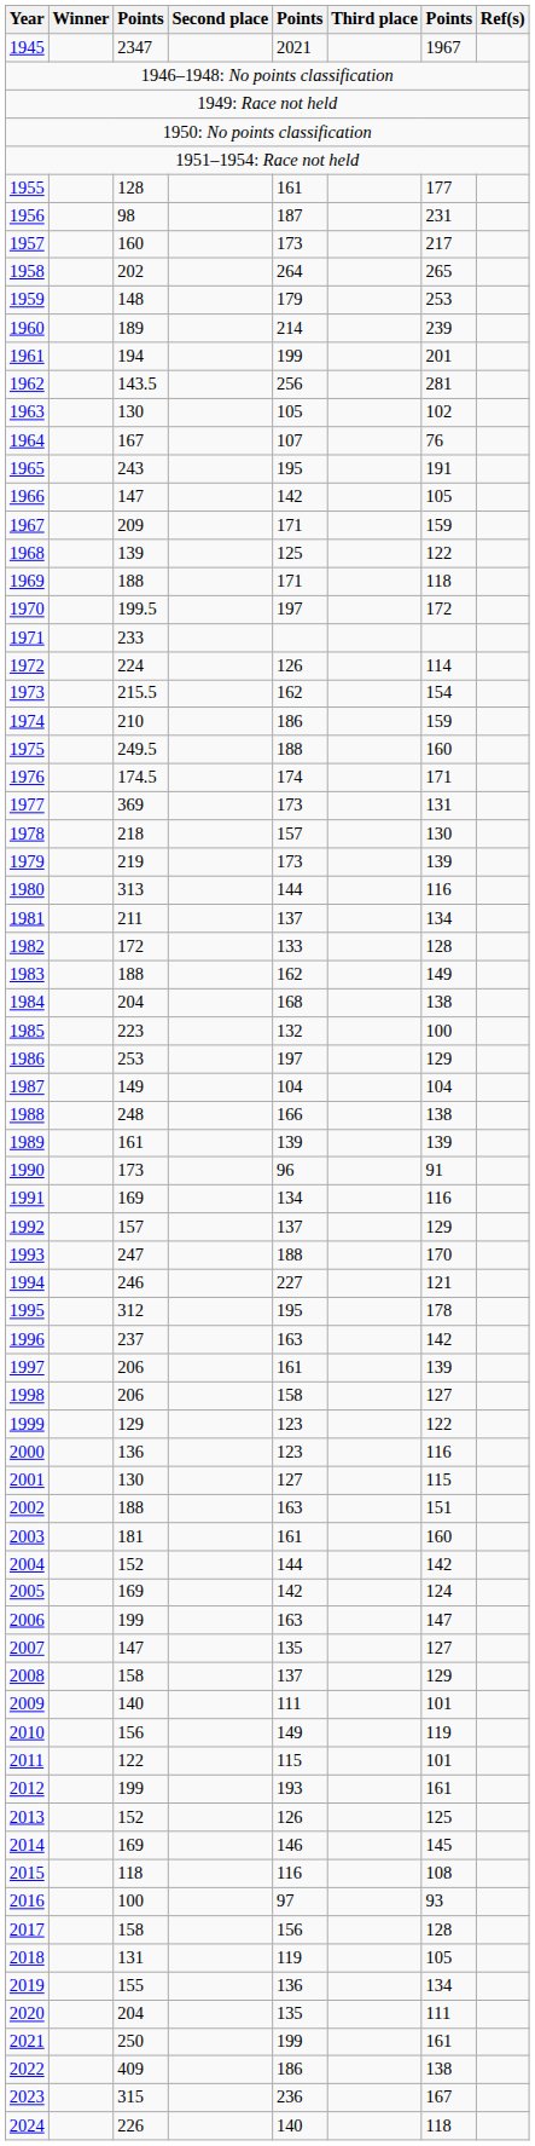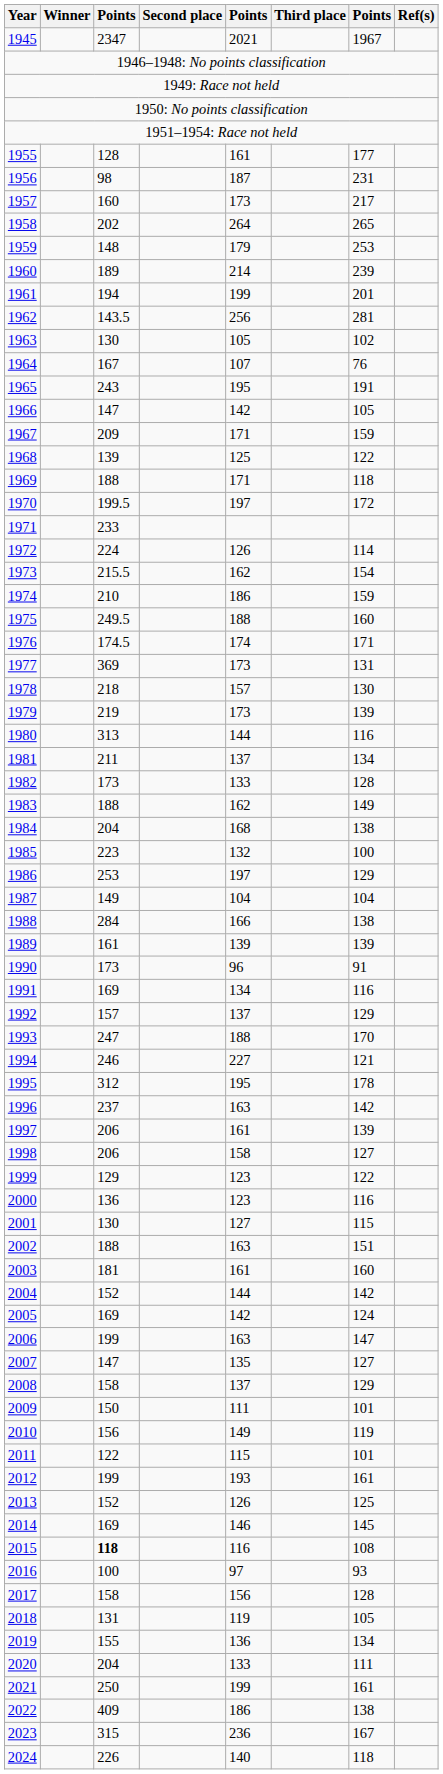 <table class="wikitable" style="font-size:93%;">
 <tr>
 <th>Year</th>
 <th>Winner</th>
 <th>Points</th>
 <th>Second place</th>
 <th>Points</th>
 <th>Third place</th>
 <th>Points</th>
 <th>Ref(s)</th>
 </tr>
 <tr>
 <td><a href='#'>1945</a></td>
 <td></td>
 <td>2347</td>
 <td></td>
 <td>2021</td>
 <td></td>
 <td>1967</td>
 <td></td>
 </tr>
 <tr>
 <td colspan=8 align="center">1946–1948: <em>No points classification</em></td>
 </tr>
 <tr>
 <td colspan=8 align="center">1949: <em>Race not held</em></td>
 </tr>
 <tr>
 <td colspan=8 align="center">1950: <em>No points classification</em></td>
 </tr>
 <tr>
 <td colspan=8 align="center">1951–1954: <em>Race not held</em></td>
 </tr>
 <tr>
 <td><a href='#'>1955</a></td>
 <td></td>
 <td>128</td>
 <td></td>
 <td>161</td>
 <td></td>
 <td>177</td>
 <td></td>
 </tr>
 <tr>
 <td><a href='#'>1956</a></td>
 <td></td>
 <td>98</td>
 <td></td>
 <td>187</td>
 <td></td>
 <td>231</td>
 <td></td>
 </tr>
 <tr>
 <td><a href='#'>1957</a></td>
 <td></td>
 <td>160</td>
 <td></td>
 <td>173</td>
 <td></td>
 <td>217</td>
 <td></td>
 </tr>
 <tr>
 <td><a href='#'>1958</a></td>
 <td></td>
 <td>202</td>
 <td></td>
 <td>264</td>
 <td></td>
 <td>265</td>
 <td></td>
 </tr>
 <tr>
 <td><a href='#'>1959</a></td>
 <td></td>
 <td>148</td>
 <td></td>
 <td>179</td>
 <td></td>
 <td>253</td>
 <td></td>
 </tr>
 <tr>
 <td><a href='#'>1960</a></td>
 <td></td>
 <td>189</td>
 <td></td>
 <td>214</td>
 <td></td>
 <td>239</td>
 <td></td>
 </tr>
 <tr>
 <td><a href='#'>1961</a></td>
 <td></td>
 <td>194</td>
 <td></td>
 <td>199</td>
 <td></td>
 <td>201</td>
 <td></td>
 </tr>
 <tr>
 <td><a href='#'>1962</a></td>
 <td></td>
 <td>143.5</td>
 <td></td>
 <td>256</td>
 <td></td>
 <td>281</td>
 <td></td>
 </tr>
 <tr>
 <td><a href='#'>1963</a></td>
 <td></td>
 <td>130</td>
 <td></td>
 <td>105</td>
 <td></td>
 <td>102</td>
 <td></td>
 </tr>
 <tr>
 <td><a href='#'>1964</a></td>
 <td></td>
 <td>167</td>
 <td></td>
 <td>107</td>
 <td></td>
 <td>76</td>
 <td></td>
 </tr>
 <tr>
 <td><a href='#'>1965</a></td>
 <td></td>
 <td>243</td>
 <td></td>
 <td>195</td>
 <td></td>
 <td>191</td>
 <td></td>
 </tr>
 <tr>
 <td><a href='#'>1966</a></td>
 <td></td>
 <td>147</td>
 <td></td>
 <td>142</td>
 <td></td>
 <td>105</td>
 <td></td>
 </tr>
 <tr>
 <td><a href='#'>1967</a></td>
 <td></td>
 <td>209</td>
 <td></td>
 <td>171</td>
 <td></td>
 <td>159</td>
 <td></td>
 </tr>
 <tr>
 <td><a href='#'>1968</a></td>
 <td></td>
 <td>139</td>
 <td></td>
 <td>125</td>
 <td></td>
 <td>122</td>
 <td></td>
 </tr>
 <tr>
 <td><a href='#'>1969</a></td>
 <td></td>
 <td>188</td>
 <td></td>
 <td>171</td>
 <td></td>
 <td>118</td>
 <td></td>
 </tr>
 <tr>
 <td><a href='#'>1970</a></td>
 <td></td>
 <td>199.5</td>
 <td></td>
 <td>197</td>
 <td></td>
 <td>172</td>
 <td></td>
 </tr>
 <tr>
 <td><a href='#'>1971</a></td>
 <td></td>
 <td>233</td>
 <td></td>
 <td></td>
 <td></td>
 <td></td>
 <td></td>
 </tr>
 <tr>
 <td><a href='#'>1972</a></td>
 <td></td>
 <td>224</td>
 <td></td>
 <td>126</td>
 <td></td>
 <td>114</td>
 <td></td>
 </tr>
 <tr>
 <td><a href='#'>1973</a></td>
 <td></td>
 <td>215.5</td>
 <td></td>
 <td>162</td>
 <td></td>
 <td>154</td>
 <td></td>
 </tr>
 <tr>
 <td><a href='#'>1974</a></td>
 <td></td>
 <td>210</td>
 <td></td>
 <td>186</td>
 <td></td>
 <td>159</td>
 <td></td>
 </tr>
 <tr>
 <td><a href='#'>1975</a></td>
 <td></td>
 <td>249.5</td>
 <td></td>
 <td>188</td>
 <td></td>
 <td>160</td>
 <td></td>
 </tr>
 <tr>
 <td><a href='#'>1976</a></td>
 <td></td>
 <td>174.5</td>
 <td></td>
 <td>174</td>
 <td></td>
 <td>171</td>
 <td></td>
 </tr>
 <tr>
 <td><a href='#'>1977</a></td>
 <td></td>
 <td>369</td>
 <td></td>
 <td>173</td>
 <td></td>
 <td>131</td>
 <td></td>
 </tr>
 <tr>
 <td><a href='#'>1978</a></td>
 <td></td>
 <td>218</td>
 <td></td>
 <td>157</td>
 <td></td>
 <td>130</td>
 <td></td>
 </tr>
 <tr>
 <td><a href='#'>1979</a></td>
 <td></td>
 <td>219</td>
 <td></td>
 <td>173</td>
 <td></td>
 <td>139</td>
 <td></td>
 </tr>
 <tr>
 <td><a href='#'>1980</a></td>
 <td></td>
 <td>313</td>
 <td></td>
 <td>144</td>
 <td></td>
 <td>116</td>
 <td></td>
 </tr>
 <tr>
 <td><a href='#'>1981</a></td>
 <td></td>
 <td>211</td>
 <td></td>
 <td>137</td>
 <td></td>
 <td>134</td>
 <td></td>
 </tr>
 <tr>
 <td><a href='#'>1982</a></td>
 <td></td>
-<td>172</td>
+<td>173</td>
 <td></td>
 <td>133</td>
 <td></td>
 <td>128</td>
 <td></td>
 </tr>
 <tr>
 <td><a href='#'>1983</a></td>
 <td></td>
 <td>188</td>
 <td></td>
 <td>162</td>
 <td></td>
 <td>149</td>
 <td></td>
 </tr>
 <tr>
 <td><a href='#'>1984</a></td>
 <td></td>
 <td>204</td>
 <td></td>
 <td>168</td>
 <td></td>
 <td>138</td>
 <td></td>
 </tr>
 <tr>
 <td><a href='#'>1985</a></td>
 <td></td>
 <td>223</td>
 <td></td>
 <td>132</td>
 <td></td>
 <td>100</td>
 <td></td>
 </tr>
 <tr>
 <td><a href='#'>1986</a></td>
 <td></td>
 <td>253</td>
 <td></td>
 <td>197</td>
 <td></td>
 <td>129</td>
 <td></td>
 </tr>
 <tr>
 <td><a href='#'>1987</a></td>
 <td></td>
 <td>149</td>
 <td></td>
 <td>104</td>
 <td></td>
 <td>104</td>
 <td></td>
 </tr>
 <tr>
 <td><a href='#'>1988</a></td>
 <td></td>
-<td>248</td>
+<td>284</td>
 <td></td>
 <td>166</td>
 <td></td>
 <td>138</td>
 <td></td>
 </tr>
 <tr>
 <td><a href='#'>1989</a></td>
 <td></td>
 <td>161</td>
 <td></td>
 <td>139</td>
 <td></td>
 <td>139</td>
 <td></td>
 </tr>
 <tr>
 <td><a href='#'>1990</a></td>
 <td></td>
 <td>173</td>
 <td></td>
 <td>96</td>
 <td></td>
 <td>91</td>
 <td></td>
 </tr>
 <tr>
 <td><a href='#'>1991</a></td>
 <td></td>
 <td>169</td>
 <td></td>
 <td>134</td>
 <td></td>
 <td>116</td>
 <td></td>
 </tr>
 <tr>
 <td><a href='#'>1992</a></td>
 <td></td>
 <td>157</td>
 <td></td>
 <td>137</td>
 <td></td>
 <td>129</td>
 <td></td>
 </tr>
 <tr>
 <td><a href='#'>1993</a></td>
 <td></td>
 <td>247</td>
 <td></td>
 <td>188</td>
 <td></td>
 <td>170</td>
 <td></td>
 </tr>
 <tr>
 <td><a href='#'>1994</a></td>
 <td></td>
 <td>246</td>
 <td></td>
 <td>227</td>
 <td></td>
 <td>121</td>
 <td></td>
 </tr>
 <tr>
 <td><a href='#'>1995</a></td>
 <td></td>
 <td>312</td>
 <td></td>
 <td>195</td>
 <td></td>
 <td>178</td>
 <td></td>
 </tr>
 <tr>
 <td><a href='#'>1996</a></td>
 <td></td>
 <td>237</td>
 <td></td>
 <td>163</td>
 <td></td>
 <td>142</td>
 <td></td>
 </tr>
 <tr>
 <td><a href='#'>1997</a></td>
 <td></td>
 <td>206</td>
 <td></td>
 <td>161</td>
 <td></td>
 <td>139</td>
 <td></td>
 </tr>
 <tr>
 <td><a href='#'>1998</a></td>
 <td></td>
 <td>206</td>
 <td></td>
 <td>158</td>
 <td></td>
 <td>127</td>
 <td></td>
 </tr>
 <tr>
 <td><a href='#'>1999</a></td>
 <td></td>
 <td>129</td>
 <td></td>
 <td>123</td>
 <td></td>
 <td>122</td>
 <td></td>
 </tr>
 <tr>
 <td><a href='#'>2000</a></td>
 <td></td>
 <td>136</td>
 <td></td>
 <td>123</td>
 <td></td>
 <td>116</td>
 <td></td>
 </tr>
 <tr>
 <td><a href='#'>2001</a></td>
 <td></td>
 <td>130</td>
 <td></td>
 <td>127</td>
 <td></td>
 <td>115</td>
 <td></td>
 </tr>
 <tr>
 <td><a href='#'>2002</a></td>
 <td></td>
 <td>188</td>
 <td></td>
 <td>163</td>
 <td></td>
 <td>151</td>
 <td></td>
 </tr>
 <tr>
 <td><a href='#'>2003</a></td>
 <td></td>
 <td>181</td>
 <td></td>
 <td>161</td>
 <td></td>
 <td>160</td>
 <td></td>
 </tr>
 <tr>
 <td><a href='#'>2004</a></td>
 <td></td>
 <td>152</td>
 <td></td>
 <td>144</td>
 <td></td>
 <td>142</td>
 <td></td>
 </tr>
 <tr>
 <td><a href='#'>2005</a></td>
 <td></td>
 <td>169</td>
 <td></td>
 <td>142</td>
 <td></td>
 <td>124</td>
 <td></td>
 </tr>
 <tr>
 <td><a href='#'>2006</a></td>
 <td></td>
 <td>199</td>
 <td></td>
 <td>163</td>
 <td></td>
 <td>147</td>
 <td></td>
 </tr>
 <tr>
 <td><a href='#'>2007</a></td>
 <td></td>
 <td>147</td>
 <td></td>
 <td>135</td>
 <td></td>
 <td>127</td>
 <td></td>
 </tr>
 <tr>
 <td><a href='#'>2008</a></td>
 <td></td>
 <td>158</td>
 <td></td>
 <td>137</td>
 <td></td>
 <td>129</td>
 <td></td>
 </tr>
 <tr>
 <td><a href='#'>2009</a></td>
 <td></td>
-<td>140</td>
+<td>150</td>
 <td></td>
 <td>111</td>
 <td></td>
 <td>101</td>
 <td></td>
 </tr>
 <tr>
 <td><a href='#'>2010</a></td>
 <td></td>
 <td>156</td>
 <td></td>
 <td>149</td>
 <td></td>
 <td>119</td>
 <td></td>
 </tr>
 <tr>
 <td><a href='#'>2011</a></td>
 <td></td>
 <td>122</td>
 <td></td>
 <td>115</td>
 <td></td>
 <td>101</td>
 <td></td>
 </tr>
 <tr>
 <td><a href='#'>2012</a></td>
 <td></td>
 <td>199</td>
 <td></td>
 <td>193</td>
 <td></td>
 <td>161</td>
 <td></td>
 </tr>
 <tr>
 <td><a href='#'>2013</a></td>
 <td></td>
 <td>152</td>
 <td></td>
 <td>126</td>
 <td></td>
 <td>125</td>
 <td></td>
 </tr>
 <tr>
 <td><a href='#'>2014</a></td>
 <td></td>
 <td>169</td>
 <td></td>
 <td>146</td>
 <td></td>
 <td>145</td>
 <td></td>
 </tr>
 <tr>
 <td><a href='#'>2015</a></td>
 <td></td>
-<td>118</td>
+<td><strong>118</strong></td>
 <td></td>
 <td>116</td>
 <td></td>
 <td>108</td>
 <td></td>
 </tr>
 <tr>
 <td><a href='#'>2016</a></td>
 <td></td>
 <td>100</td>
 <td></td>
 <td>97</td>
 <td></td>
 <td>93</td>
 <td></td>
 </tr>
 <tr>
 <td><a href='#'>2017</a></td>
 <td></td>
 <td>158</td>
 <td></td>
 <td>156</td>
 <td></td>
 <td>128</td>
 <td></td>
 </tr>
 <tr>
 <td><a href='#'>2018</a></td>
 <td></td>
 <td>131</td>
 <td></td>
 <td>119</td>
 <td></td>
 <td>105</td>
 <td></td>
 </tr>
 <tr>
 <td><a href='#'>2019</a></td>
 <td></td>
 <td>155</td>
 <td></td>
 <td>136</td>
 <td></td>
 <td>134</td>
 <td></td>
 </tr>
 <tr>
 <td><a href='#'>2020</a></td>
 <td></td>
 <td>204</td>
 <td></td>
-<td>135</td>
+<td>133</td>
 <td></td>
 <td>111</td>
 <td></td>
 </tr>
 <tr>
 <td><a href='#'>2021</a></td>
 <td></td>
 <td>250</td>
 <td></td>
 <td>199</td>
 <td></td>
 <td>161</td>
 <td></td>
 </tr>
 <tr>
 <td><a href='#'>2022</a></td>
 <td></td>
 <td>409</td>
 <td></td>
 <td>186</td>
 <td></td>
 <td>138</td>
 <td></td>
 </tr>
 <tr>
 <td><a href='#'>2023</a></td>
 <td></td>
 <td>315</td>
 <td></td>
 <td>236</td>
 <td></td>
 <td>167</td>
 <td></td>
 </tr>
 <tr>
 <td><a href='#'>2024</a></td>
 <td></td>
 <td>226</td>
 <td></td>
 <td>140</td>
 <td></td>
 <td>118</td>
 <td></td>
 </tr>
 </table>
